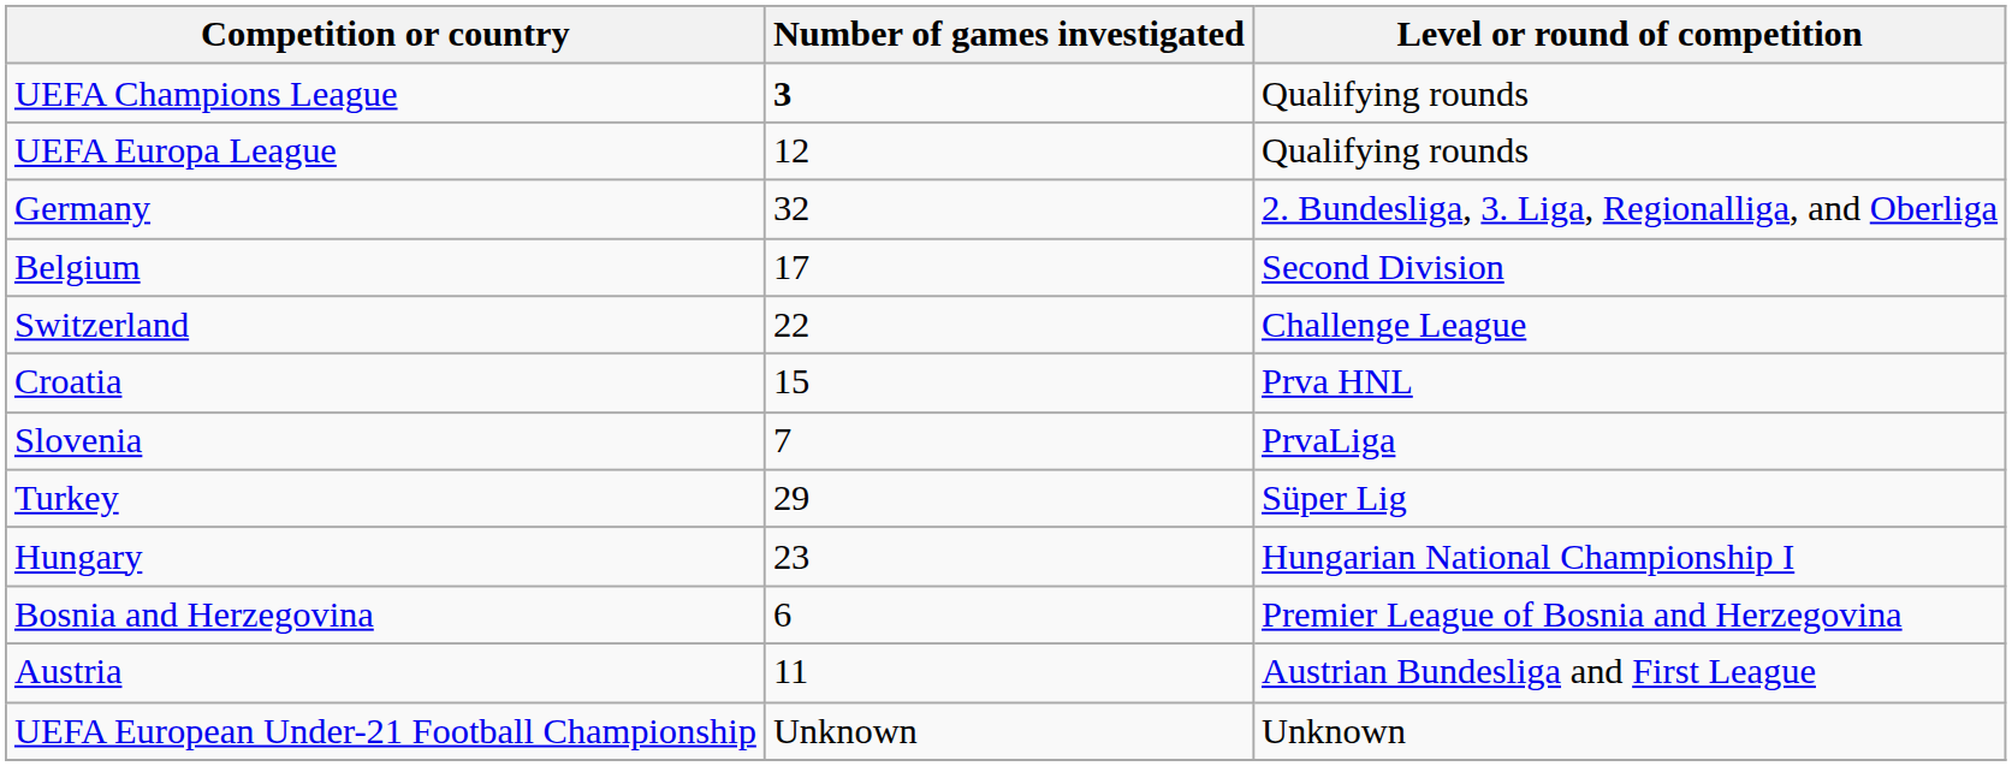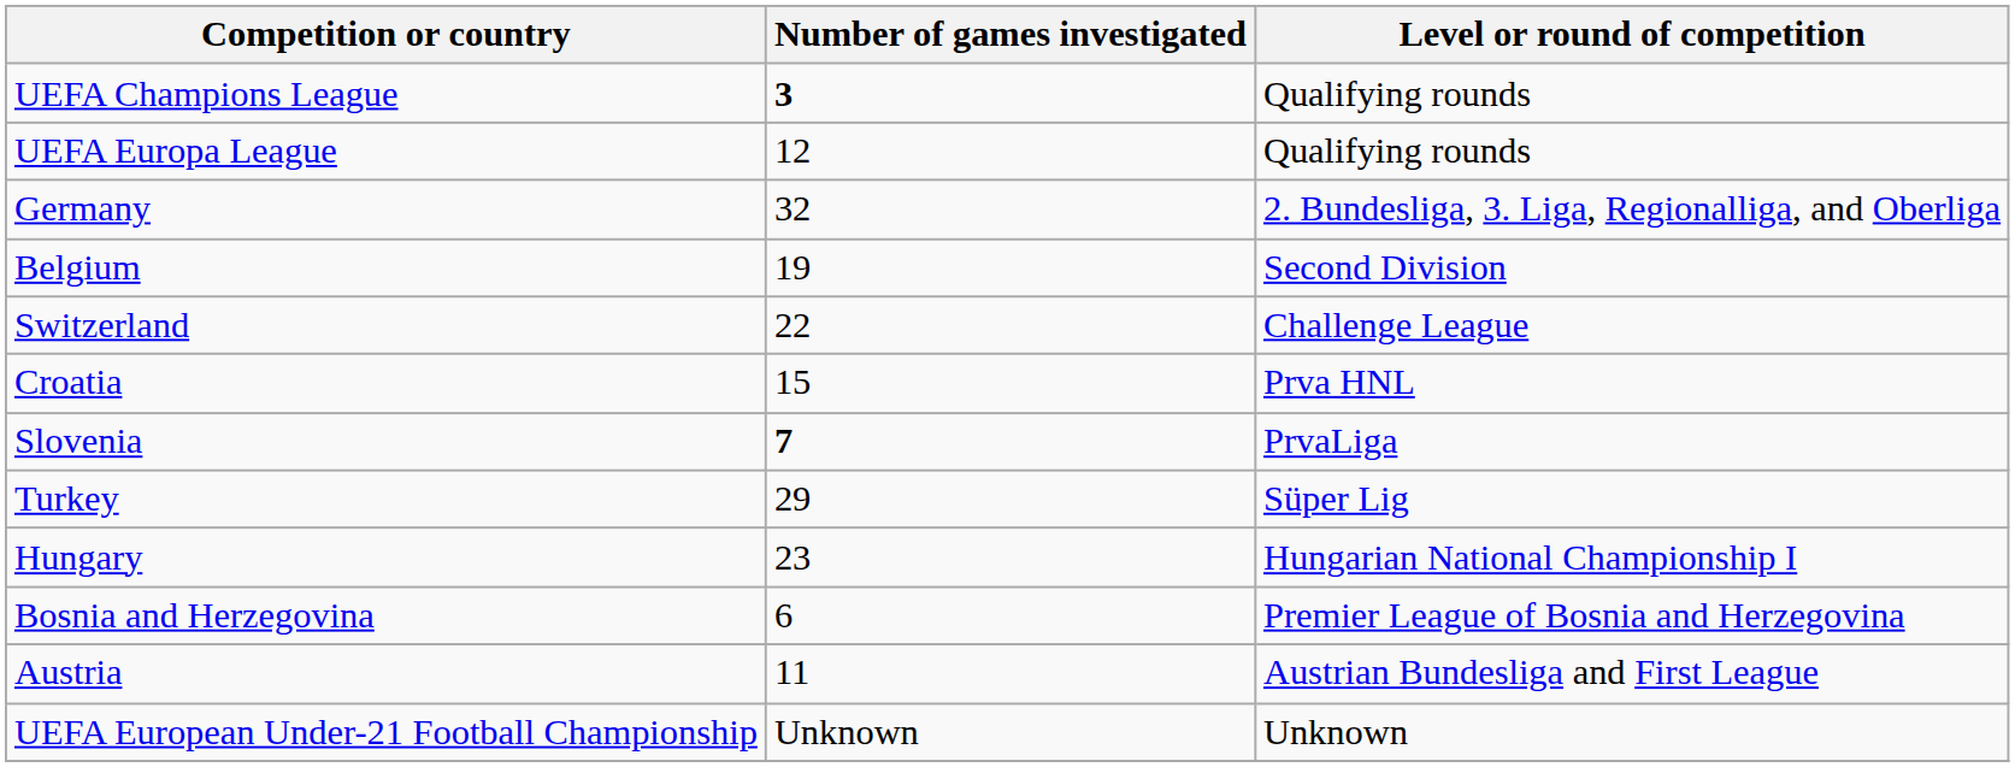 <table class="wikitable">
 <tr>
 <th>Competition or country</th>
 <th>Number of games investigated</th>
 <th>Level or round of competition</th>
 </tr>
 <tr>
 <td><a href='#'>UEFA Champions League</a></td>
 <td><strong>3</strong></td>
 <td>Qualifying rounds</td>
 </tr>
 <tr>
 <td><a href='#'>UEFA Europa League</a></td>
 <td>12</td>
 <td>Qualifying rounds</td>
 </tr>
 <tr>
 <td><a href='#'>Germany</a></td>
 <td>32</td>
 <td><a href='#'>2. Bundesliga</a>, <a href='#'>3. Liga</a>, <a href='#'>Regionalliga</a>, and <a href='#'>Oberliga</a></td>
 </tr>
 <tr>
 <td><a href='#'>Belgium</a></td>
-<td>17</td>
+<td>19</td>
 <td><a href='#'>Second Division</a></td>
 </tr>
 <tr>
 <td><a href='#'>Switzerland</a></td>
 <td>22</td>
 <td><a href='#'>Challenge League</a></td>
 </tr>
 <tr>
 <td><a href='#'>Croatia</a></td>
 <td>15</td>
 <td><a href='#'>Prva HNL</a></td>
 </tr>
 <tr>
 <td><a href='#'>Slovenia</a></td>
-<td>7</td>
+<td><strong>7</strong></td>
 <td><a href='#'>PrvaLiga</a></td>
 </tr>
 <tr>
 <td><a href='#'>Turkey</a></td>
 <td>29</td>
 <td><a href='#'>Süper Lig</a></td>
 </tr>
 <tr>
 <td><a href='#'>Hungary</a></td>
 <td>23</td>
 <td><a href='#'>Hungarian National Championship I</a></td>
 </tr>
 <tr>
 <td><a href='#'>Bosnia and Herzegovina</a></td>
 <td>6</td>
 <td><a href='#'>Premier League of Bosnia and Herzegovina</a></td>
 </tr>
 <tr>
 <td><a href='#'>Austria</a></td>
 <td>11</td>
 <td><a href='#'>Austrian Bundesliga</a> and <a href='#'>First League</a></td>
 </tr>
 <tr>
 <td><a href='#'>UEFA European Under-21 Football Championship</a></td>
 <td>Unknown</td>
 <td>Unknown</td>
 </tr>
 <tr>
 </tr>
 </table>
